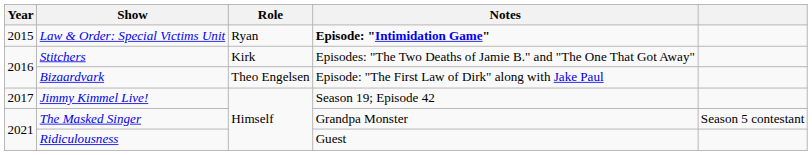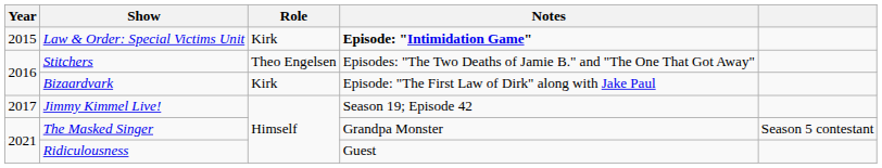 <table class="wikitable sortable">
 <tr>
 <th>Year</th>
 <th>Show</th>
 <th>Role</th>
 <th class="unsortable">Notes</th>
 <th class="unsortable"></th>
 </tr>
 <tr>
 <td>2015</td>
 <td><em><a href='#'>Law & Order: Special Victims Unit</a></em></td>
-<td>Ryan</td>
+<td>Kirk</td>
 <td><strong>Episode: "<a href='#'>Intimidation Game</a>"</strong></td>
 <td></td>
 </tr>
 <tr>
 <td rowspan=2>2016</td>
 <td><em><a href='#'>Stitchers</a></em></td>
-<td>Kirk</td>
+<td>Theo Engelsen</td>
 <td>Episodes: "The Two Deaths of Jamie B." and "The One That Got Away"</td>
 <td></td>
 </tr>
 <tr>
 <td><em><a href='#'>Bizaardvark</a></em></td>
-<td>Theo Engelsen</td>
+<td>Kirk</td>
 <td>Episode: "The First Law of Dirk" along with <a href='#'>Jake Paul</a></td>
 <td></td>
 </tr>
 <tr>
 <td>2017</td>
 <td><em><a href='#'>Jimmy Kimmel Live!</a></em></td>
 <td rowspan="3">Himself</td>
 <td>Season 19; Episode 42</td>
 <td></td>
 </tr>
 <tr>
 <td rowspan=2>2021</td>
 <td><em><a href='#'>The Masked Singer</a></em></td>
 <td>Grandpa Monster</td>
 <td>Season 5 contestant</td>
 </tr>
 <tr>
 <td><em><a href='#'>Ridiculousness</a></em></td>
 <td>Guest</td>
 <td></td>
 </tr>
 </table>
